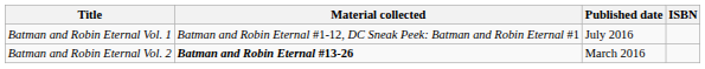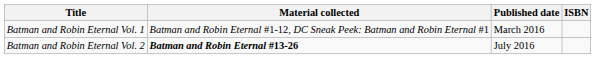 <table class="wikitable">
 <tr>
 <th>Title</th>
 <th>Material collected</th>
 <th>Published date</th>
 <th>ISBN</th>
 </tr>
 <tr>
 <td><em>Batman and Robin Eternal Vol. 1</em></td>
 <td><em>Batman and Robin Eternal</em> #1-12, <em>DC Sneak Peek: Batman and Robin Eternal</em> #1</td>
-<td>July 2016</td>
+<td>March 2016</td>
 <td></td>
 </tr>
 <tr>
 <td><em>Batman and Robin Eternal Vol. 2</em></td>
 <td><strong><em>Batman and Robin Eternal</em> #13-26</strong></td>
-<td>March 2016</td>
+<td>July 2016</td>
 <td></td>
 </tr>
 </table>
